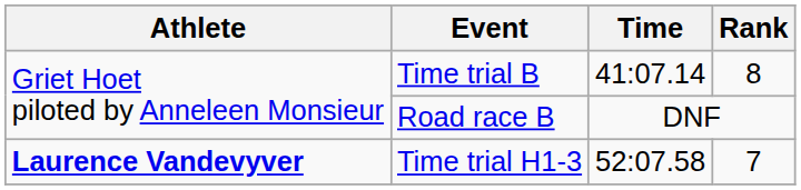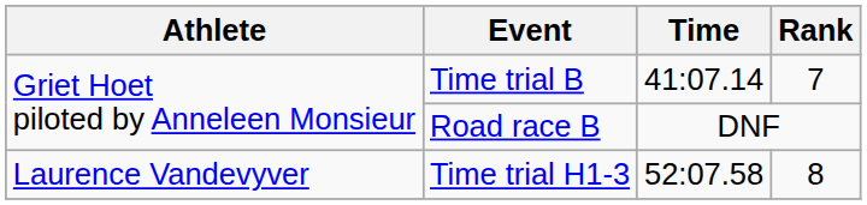 <table class=wikitable style=font-size:90%;text-align:center>
 <tr>
 <th>Athlete</th>
 <th>Event</th>
 <th>Time</th>
 <th>Rank</th>
 </tr>
 <tr align=center>
 <td align=left rowspan=2><a href='#'>Griet Hoet</a><br> piloted by <a href='#'>Anneleen Monsieur</a></td>
 <td align=left><a href='#'>Time trial B</a></td>
 <td>41:07.14</td>
-<td>8</td>
+<td>7</td>
 </tr>
 <tr>
 <td align=left><a href='#'>Road race B</a></td>
 <td colspan=2>DNF</td>
 </tr>
 <tr align=center>
-<td align=left><strong><a href='#'>Laurence Vandevyver</a></strong></td>
+<td align=left><a href='#'>Laurence Vandevyver</a></td>
 <td align=left><a href='#'>Time trial H1-3</a></td>
 <td>52:07.58</td>
-<td>7</td>
+<td>8</td>
 </tr>
 </table>
